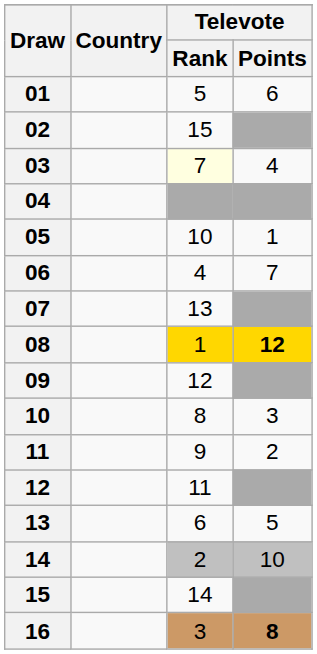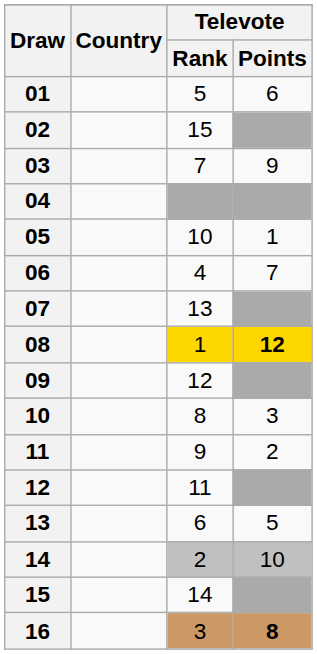 <table class="sortable wikitable collapsible plainrowheaders" style="text-align:center;">
 <tr>
 </tr>
 <tr>
 <th scope="col" rowspan="2">Draw</th>
 <th scope="col" rowspan="2">Country</th>
 <th scope="col" colspan="2">Televote</th>
 </tr>
 <tr>
 <th scope="col">Rank</th>
 <th scope="col" class="unsortable">Points</th>
 </tr>
 <tr>
 <th scope="row" style="text-align:center;">01</th>
 <td style="text-align:left;"></td>
 <td>5</td>
 <td>6</td>
 </tr>
 <tr>
 <th scope="row" style="text-align:center;">02</th>
 <td style="text-align:left;"></td>
 <td>15</td>
 <td style="background:#AAAAAA;"></td>
 </tr>
 <tr>
 <th scope="row" style="text-align:center;">03</th>
 <td style="text-align:left;"></td>
-<td style="background: lightyellow;">7</td>
-<td>4</td>
+<td>7</td>
+<td>9</td>
 </tr>
 <tr class=sortbottom>
 <th scope="row" style="text-align:center;">04</th>
 <td style="text-align:left;"></td>
 <td style="background:#AAAAAA;"></td>
 <td style="background:#AAAAAA;"></td>
 </tr>
 <tr>
 <th scope="row" style="text-align:center;">05</th>
 <td style="text-align:left;"></td>
 <td>10</td>
 <td>1</td>
 </tr>
 <tr>
 <th scope="row" style="text-align:center;">06</th>
 <td style="text-align:left;"></td>
 <td>4</td>
 <td>7</td>
 </tr>
 <tr>
 <th scope="row" style="text-align:center;">07</th>
 <td style="text-align:left;"></td>
 <td>13</td>
 <td style="background:#AAAAAA;"></td>
 </tr>
 <tr>
 <th scope="row" style="text-align:center;">08</th>
 <td style="text-align:left;"></td>
 <td style="background:gold;">1</td>
 <td style="background:gold;"><strong>12</strong></td>
 </tr>
 <tr>
 <th scope="row" style="text-align:center;">09</th>
 <td style="text-align:left;"></td>
 <td>12</td>
 <td style="background:#AAAAAA;"></td>
 </tr>
 <tr>
 <th scope="row" style="text-align:center;">10</th>
 <td style="text-align:left;"></td>
 <td>8</td>
 <td>3</td>
 </tr>
 <tr>
 <th scope="row" style="text-align:center;">11</th>
 <td style="text-align:left;"></td>
 <td>9</td>
 <td>2</td>
 </tr>
 <tr>
 <th scope="row" style="text-align:center;">12</th>
 <td style="text-align:left;"></td>
 <td>11</td>
 <td style="background:#AAAAAA;"></td>
 </tr>
 <tr>
 <th scope="row" style="text-align:center;">13</th>
 <td style="text-align:left;"></td>
 <td>6</td>
 <td>5</td>
 </tr>
 <tr>
 <th scope="row" style="text-align:center;">14</th>
 <td style="text-align:left;"></td>
 <td style="background:silver;">2</td>
 <td style="background:silver;">10</td>
 </tr>
 <tr>
 <th scope="row" style="text-align:center;">15</th>
 <td style="text-align:left;"></td>
 <td>14</td>
 <td style="background:#AAAAAA;"></td>
 </tr>
 <tr>
 <th scope="row" style="text-align:center;">16</th>
 <td style="text-align:left;"></td>
 <td style="background:#CC9966;">3</td>
 <td style="background:#CC9966;"><strong>8</strong></td>
 </tr>
 </table>
